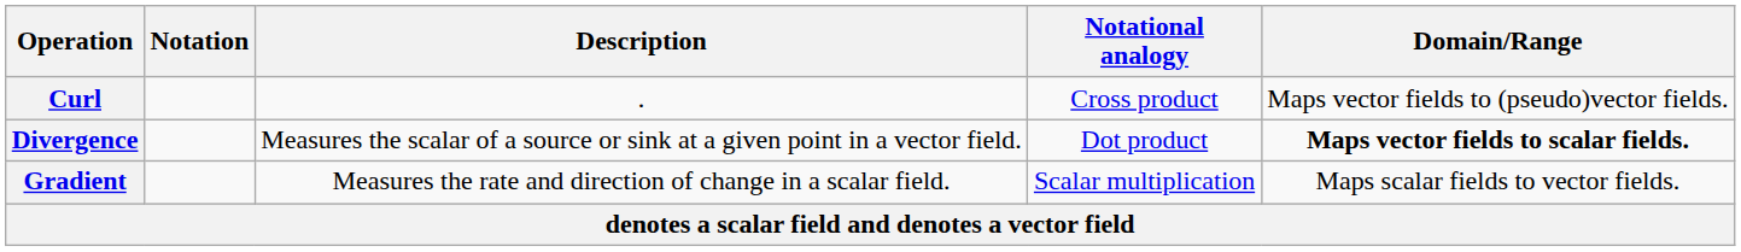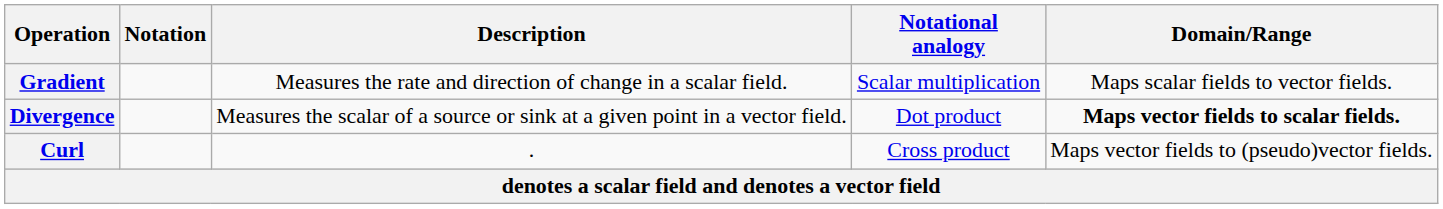 <table class="wikitable" style="text-align:center">
 <tr>
 <th scope="col">Operation</th>
 <th scope="col">Notation</th>
 <th scope="col">Description</th>
 <th scope="col"><a href='#'>Notational<br>analogy</a></th>
 <th scope="col">Domain/Range</th>
 </tr>
 <tr>
-<th scope="row"><a href='#'>Curl</a></th>
+<th scope="row"><a href='#'>Gradient</a></th>
 <td></td>
-<td>.</td>
-<td><a href='#'>Cross product</a></td>
-<td>Maps vector fields to (pseudo)vector fields.</td>
+<td>Measures the rate and direction of change in a scalar field.</td>
+<td><a href='#'>Scalar multiplication</a></td>
+<td>Maps scalar fields to vector fields.</td>
 </tr>
 <tr>
 <th scope="row"><a href='#'>Divergence</a></th>
 <td></td>
 <td>Measures the scalar of a source or sink at a given point in a vector field.</td>
 <td><a href='#'>Dot product</a></td>
 <td><strong>Maps vector fields to scalar fields.</strong></td>
 </tr>
 <tr>
-<th scope="row"><a href='#'>Gradient</a></th>
+<th scope="row"><a href='#'>Curl</a></th>
 <td></td>
-<td>Measures the rate and direction of change in a scalar field.</td>
-<td><a href='#'>Scalar multiplication</a></td>
-<td>Maps scalar fields to vector fields.</td>
+<td>.</td>
+<td><a href='#'>Cross product</a></td>
+<td>Maps vector fields to (pseudo)vector fields.</td>
 </tr>
 <tr>
 <th scope="row" colspan=5> denotes a scalar field and  denotes a vector field</th>
 </tr>
 </table>
